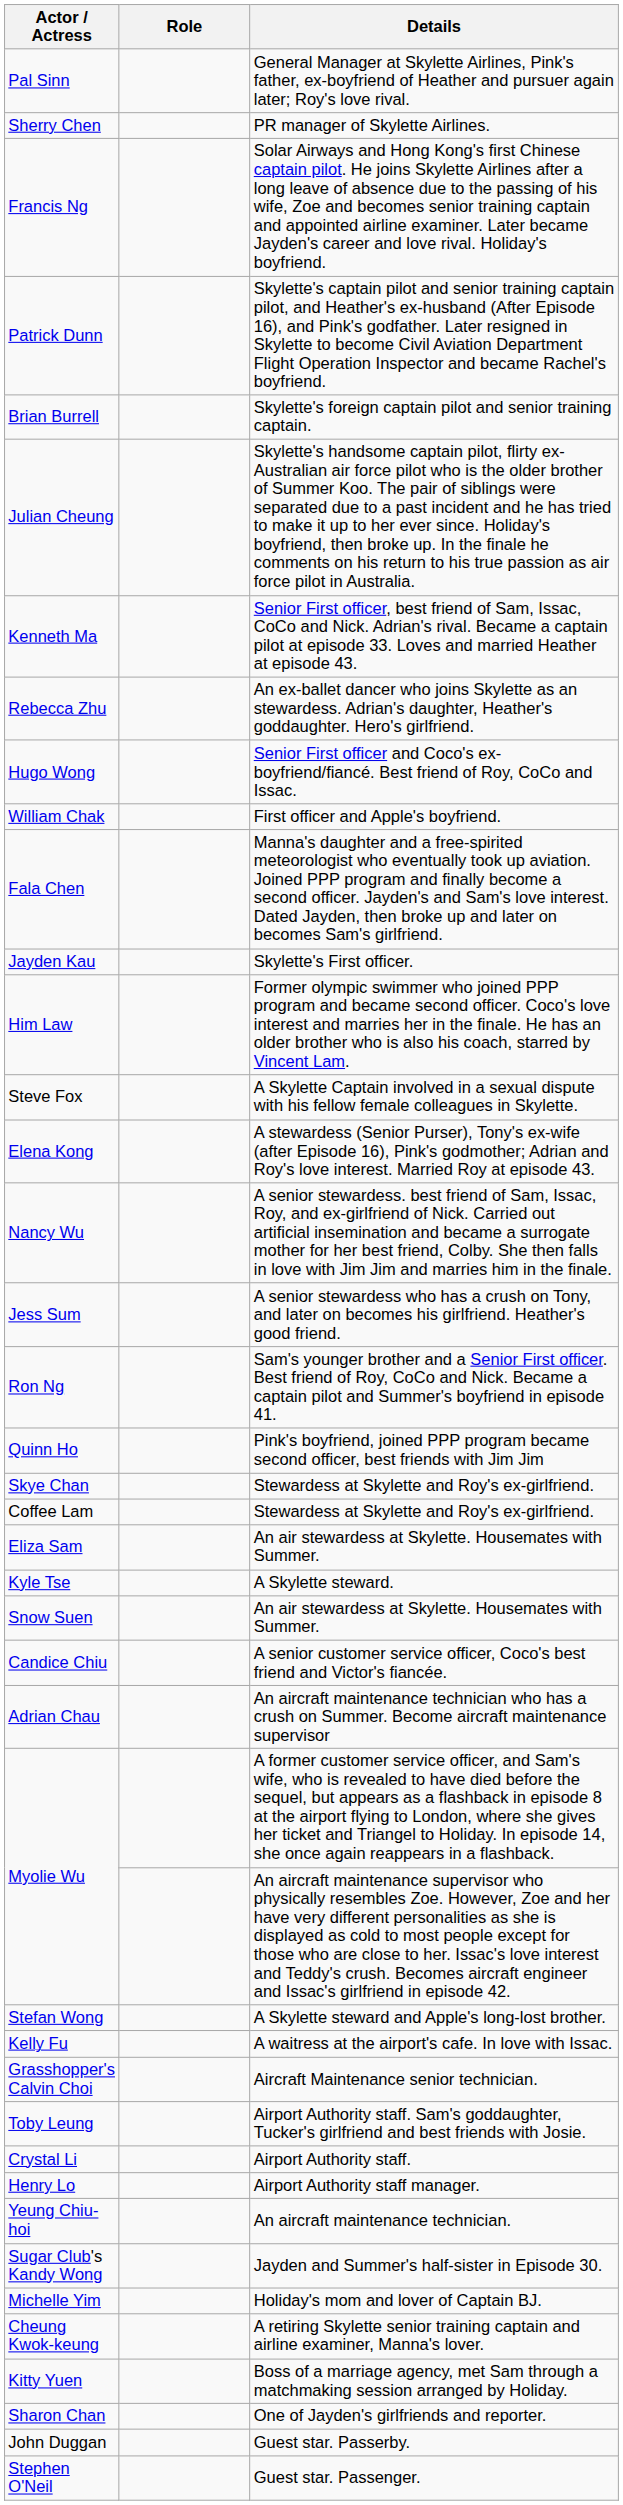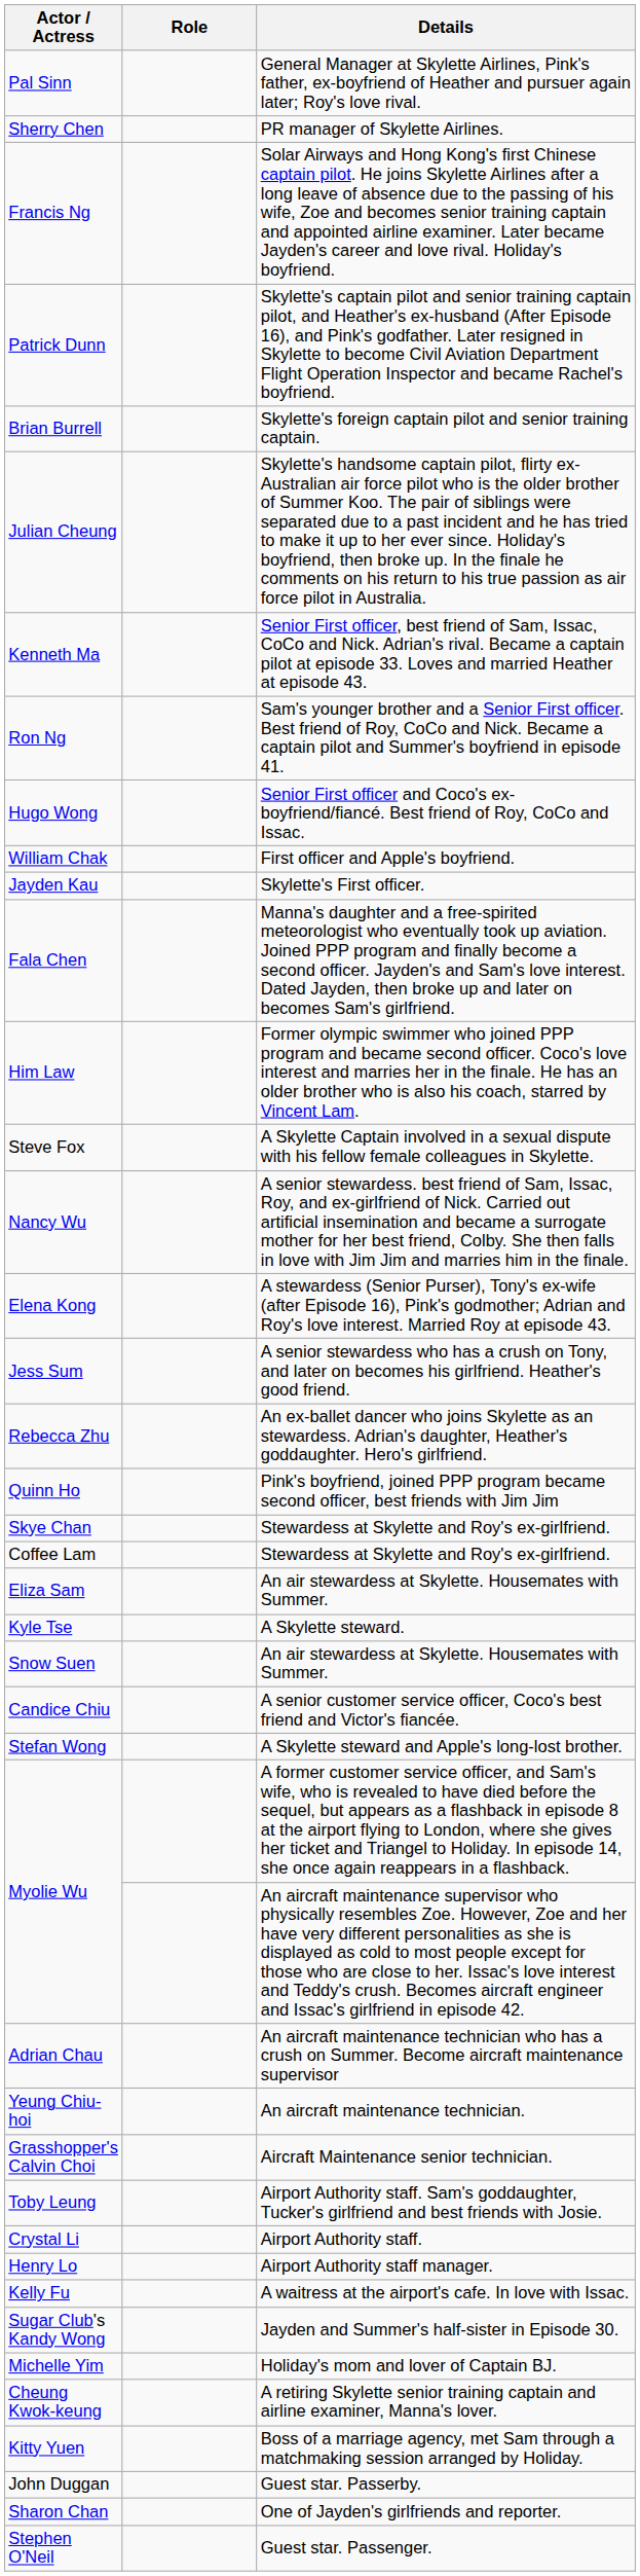 <table class="wikitable">
 <tr>
 <th align="Center" width="70px">Actor / Actress</th>
 <th align="Center" width="120px">Role</th>
 <th align="Center" width="350px">Details</th>
 </tr>
 <tr>
 <td><a href='#'>Pal Sinn</a></td>
 <td></td>
 <td>General Manager at Skylette Airlines, Pink's father, ex-boyfriend of Heather and pursuer again later; Roy's love rival.</td>
 </tr>
 <tr>
 <td><a href='#'>Sherry Chen</a></td>
 <td></td>
 <td>PR manager of Skylette Airlines.</td>
 </tr>
 <tr>
 <td><a href='#'>Francis Ng</a></td>
 <td></td>
 <td>Solar Airways and Hong Kong's first Chinese <a href='#'>captain pilot</a>. He joins Skylette Airlines after a long leave of absence due to the passing of his wife, Zoe and becomes senior training captain and appointed airline examiner. Later became Jayden's career and love rival. Holiday's boyfriend.</td>
 </tr>
 <tr>
 <td><a href='#'>Patrick Dunn</a></td>
 <td></td>
 <td>Skylette's captain pilot and senior training captain pilot, and Heather's ex-husband (After Episode 16), and Pink's godfather. Later resigned in Skylette to become Civil Aviation Department Flight Operation Inspector and became Rachel's boyfriend.</td>
 </tr>
 <tr>
 <td><a href='#'>Brian Burrell</a></td>
 <td></td>
 <td>Skylette's foreign captain pilot and senior training captain.</td>
 </tr>
 <tr>
 <td><a href='#'>Julian Cheung</a></td>
 <td></td>
 <td>Skylette's handsome captain pilot, flirty ex-Australian air force pilot who is the older brother of Summer Koo. The pair of siblings were separated due to a past incident and he has tried to make it up to her ever since. Holiday's boyfriend, then broke up. In the finale he comments on his return to his true passion as air force pilot in Australia.</td>
 </tr>
 <tr>
 <td><a href='#'>Kenneth Ma</a></td>
 <td></td>
 <td><a href='#'>Senior First officer</a>, best friend of Sam, Issac, CoCo and Nick. Adrian's rival. Became a captain pilot at episode 33. Loves and married Heather at episode 43.</td>
 </tr>
 <tr>
-<td><a href='#'>Rebecca Zhu</a></td>
+<td><a href='#'>Ron Ng</a></td>
 <td></td>
-<td>An ex-ballet dancer who joins Skylette as an stewardess. Adrian's daughter, Heather's goddaughter. Hero's girlfriend.</td>
+<td>Sam's younger brother and a <a href='#'>Senior First officer</a>. Best friend of Roy, CoCo and Nick. Became a captain pilot and Summer's boyfriend in episode 41.</td>
 </tr>
 <tr>
 <td><a href='#'>Hugo Wong</a></td>
 <td></td>
 <td><a href='#'>Senior First officer</a> and Coco's ex-boyfriend/fiancé. Best friend of Roy, CoCo and Issac.</td>
 </tr>
 <tr>
 <td><a href='#'>William Chak</a></td>
 <td></td>
 <td>First officer and Apple's boyfriend.</td>
 </tr>
 <tr>
+<td><a href='#'>Jayden Kau</a></td>
+<td></td>
+<td>Skylette's First officer.</td>
+</tr>
+<tr>
 <td><a href='#'>Fala Chen</a></td>
 <td></td>
 <td>Manna's daughter and a free-spirited meteorologist who eventually took up aviation. Joined PPP program and finally become a second officer. Jayden's and Sam's love interest. Dated Jayden, then broke up and later on becomes Sam's girlfriend.</td>
-</tr>
-<tr>
-<td><a href='#'>Jayden Kau</a></td>
-<td></td>
-<td>Skylette's First officer.</td>
 </tr>
 <tr>
 <td><a href='#'>Him Law</a></td>
 <td></td>
 <td>Former olympic swimmer who joined PPP program and became second officer. Coco's love interest and marries her in the finale. He has an older brother who is also his coach, starred by <a href='#'>Vincent Lam</a>.</td>
 </tr>
 <tr>
 <td>Steve Fox</td>
 <td></td>
 <td>A Skylette Captain involved in a sexual dispute with his fellow female colleagues in Skylette.</td>
 </tr>
 <tr>
+<td><a href='#'>Nancy Wu</a></td>
+<td></td>
+<td>A senior stewardess. best friend of Sam, Issac, Roy, and ex-girlfriend of Nick. Carried out artificial insemination and became a surrogate mother for her best friend, Colby. She then falls in love with Jim Jim and marries him in the finale.</td>
+</tr>
+<tr>
 <td><a href='#'>Elena Kong</a></td>
 <td></td>
 <td>A stewardess (Senior Purser), Tony's ex-wife (after Episode 16), Pink's godmother; Adrian and Roy's love interest. Married Roy at episode 43.</td>
-</tr>
-<tr>
-<td><a href='#'>Nancy Wu</a></td>
-<td></td>
-<td>A senior stewardess. best friend of Sam, Issac, Roy, and ex-girlfriend of Nick. Carried out artificial insemination and became a surrogate mother for her best friend, Colby. She then falls in love with Jim Jim and marries him in the finale.</td>
 </tr>
 <tr>
 <td><a href='#'>Jess Sum</a></td>
 <td></td>
 <td>A senior stewardess who has a crush on Tony, and later on becomes his girlfriend. Heather's good friend.</td>
 </tr>
 <tr>
-<td><a href='#'>Ron Ng</a></td>
+<td><a href='#'>Rebecca Zhu</a></td>
 <td></td>
-<td>Sam's younger brother and a <a href='#'>Senior First officer</a>. Best friend of Roy, CoCo and Nick. Became a captain pilot and Summer's boyfriend in episode 41.</td>
+<td>An ex-ballet dancer who joins Skylette as an stewardess. Adrian's daughter, Heather's goddaughter. Hero's girlfriend.</td>
 </tr>
 <tr>
 <td><a href='#'>Quinn Ho</a></td>
 <td></td>
 <td>Pink's boyfriend, joined PPP program became second officer, best friends with Jim Jim</td>
 </tr>
 <tr>
 <td><a href='#'>Skye Chan</a></td>
 <td></td>
 <td>Stewardess at Skylette and Roy's ex-girlfriend.</td>
 </tr>
 <tr>
 <td>Coffee Lam</td>
 <td></td>
 <td>Stewardess at Skylette and Roy's ex-girlfriend.</td>
 </tr>
 <tr>
 <td><a href='#'>Eliza Sam</a></td>
 <td></td>
 <td>An air stewardess at Skylette. Housemates with Summer.</td>
 </tr>
 <tr>
 <td><a href='#'>Kyle Tse</a></td>
 <td></td>
 <td>A Skylette steward.</td>
 </tr>
 <tr>
 <td><a href='#'>Snow Suen</a></td>
 <td></td>
 <td>An air stewardess at Skylette. Housemates with Summer.</td>
 </tr>
 <tr>
 <td><a href='#'>Candice Chiu</a></td>
 <td></td>
 <td>A senior customer service officer, Coco's best friend and Victor's fiancée.</td>
 </tr>
 <tr>
-<td><a href='#'>Adrian Chau</a></td>
+<td><a href='#'>Stefan Wong</a></td>
 <td></td>
-<td>An aircraft maintenance technician who has a crush on Summer. Become aircraft maintenance supervisor</td>
+<td>A Skylette steward and Apple's long-lost brother.</td>
 </tr>
 <tr>
 <td rowspan="2"><a href='#'>Myolie Wu</a></td>
 <td></td>
 <td>A former customer service officer, and Sam's wife, who is revealed to have died before the sequel, but appears as a flashback in episode 8 at the airport flying to London, where she gives her ticket and Triangel to Holiday. In episode 14, she once again reappears in a flashback.</td>
 </tr>
 <tr>
 <td></td>
 <td>An aircraft maintenance supervisor who physically resembles Zoe. However, Zoe and her have very different personalities as she is displayed as cold to most people except for those who are close to her. Issac's love interest and Teddy's crush. Becomes aircraft engineer and Issac's girlfriend in episode 42.</td>
 </tr>
 <tr>
-<td><a href='#'>Stefan Wong</a></td>
+<td><a href='#'>Adrian Chau</a></td>
 <td></td>
-<td>A Skylette steward and Apple's long-lost brother.</td>
+<td>An aircraft maintenance technician who has a crush on Summer. Become aircraft maintenance supervisor</td>
 </tr>
 <tr>
-<td><a href='#'>Kelly Fu</a></td>
+<td><a href='#'>Yeung Chiu-hoi</a></td>
 <td></td>
-<td>A waitress at the airport's cafe. In love with Issac.</td>
+<td>An aircraft maintenance technician.</td>
 </tr>
 <tr>
 <td><a href='#'>Grasshopper's</a> <a href='#'>Calvin Choi</a></td>
 <td></td>
 <td>Aircraft Maintenance senior technician.</td>
 </tr>
 <tr>
 <td><a href='#'>Toby Leung</a></td>
 <td></td>
 <td>Airport Authority staff. Sam's goddaughter, Tucker's girlfriend and best friends with Josie.</td>
 </tr>
 <tr>
 <td><a href='#'>Crystal Li</a></td>
 <td></td>
 <td>Airport Authority staff.</td>
 </tr>
 <tr>
 <td><a href='#'>Henry Lo</a></td>
 <td></td>
 <td>Airport Authority staff manager.</td>
 </tr>
 <tr>
-<td><a href='#'>Yeung Chiu-hoi</a></td>
+<td><a href='#'>Kelly Fu</a></td>
 <td></td>
-<td>An aircraft maintenance technician.</td>
+<td>A waitress at the airport's cafe. In love with Issac.</td>
 </tr>
 <tr>
 <td><a href='#'>Sugar Club</a>'s <a href='#'>Kandy Wong</a></td>
 <td></td>
 <td>Jayden and Summer's half-sister in Episode 30.</td>
 </tr>
 <tr>
 <td><a href='#'>Michelle Yim</a></td>
 <td></td>
 <td>Holiday's mom and lover of Captain BJ.</td>
 </tr>
 <tr>
 <td><a href='#'>Cheung Kwok-keung</a></td>
 <td></td>
 <td>A retiring Skylette senior training captain and airline examiner, Manna's lover.</td>
 </tr>
 <tr>
 <td><a href='#'>Kitty Yuen</a></td>
 <td></td>
 <td>Boss of a marriage agency, met Sam through a matchmaking session arranged by Holiday.</td>
 </tr>
 <tr>
+<td>John Duggan</td>
+<td></td>
+<td>Guest star. Passerby.</td>
+</tr>
+<tr>
 <td><a href='#'>Sharon Chan</a></td>
 <td></td>
 <td>One of Jayden's girlfriends and reporter.</td>
-</tr>
-<tr>
-<td>John Duggan</td>
-<td></td>
-<td>Guest star. Passerby.</td>
 </tr>
 <tr>
 <td><a href='#'>Stephen O'Neil</a></td>
 <td></td>
 <td>Guest star. Passenger.</td>
 </tr>
 </table>
